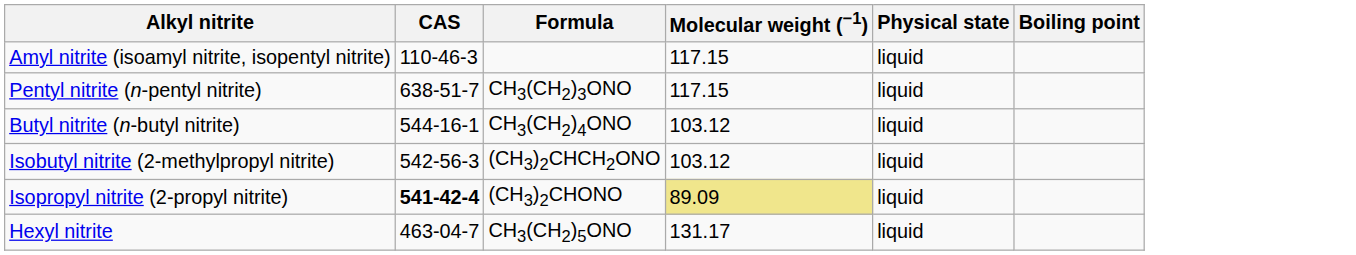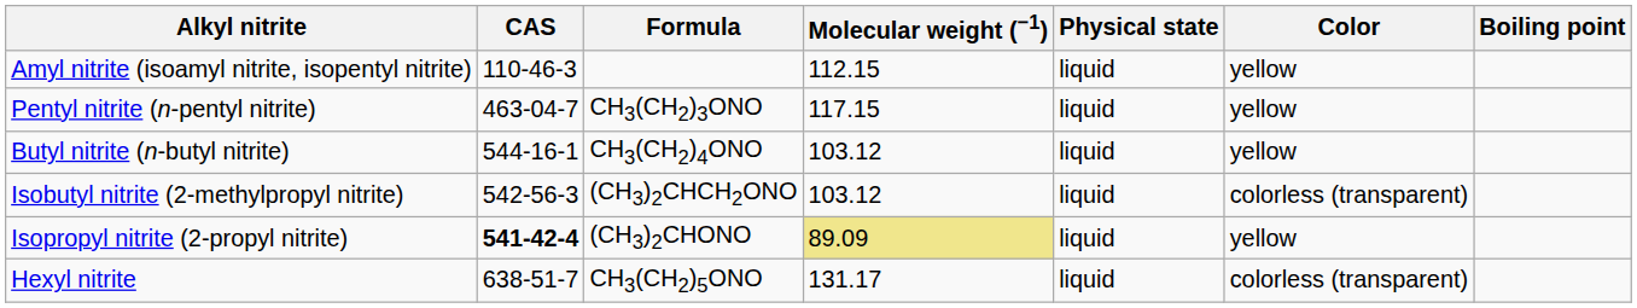 <table class="wikitable">
 <tr>
 <th>Alkyl nitrite</th>
 <th>CAS</th>
 <th>Formula</th>
 <th>Molecular weight (<sup>−1</sup>)</th>
 <th>Physical state</th>
+<th>Color</th>
 <th>Boiling point</th>
 </tr>
 <tr>
 <td><a href='#'>Amyl nitrite</a> (isoamyl nitrite, isopentyl nitrite)</td>
 <td>110-46-3</td>
 <td></td>
-<td>117.15</td>
+<td>112.15</td>
 <td>liquid</td>
+<td>yellow</td>
 <td></td>
 </tr>
 <tr>
 <td><a href='#'>Pentyl nitrite</a> (<em>n</em>-pentyl nitrite)</td>
-<td>638-51-7</td>
+<td>463-04-7</td>
 <td>CH<sub>3</sub>(CH<sub>2</sub>)<sub>3</sub>ONO</td>
 <td>117.15</td>
 <td>liquid</td>
+<td>yellow</td>
 <td></td>
 </tr>
 <tr>
 <td><a href='#'>Butyl nitrite</a> (<em>n</em>-butyl nitrite)</td>
 <td>544-16-1</td>
 <td>CH<sub>3</sub>(CH<sub>2</sub>)<sub>4</sub>ONO</td>
 <td>103.12</td>
 <td>liquid</td>
+<td>yellow</td>
 <td></td>
 </tr>
 <tr>
 <td><a href='#'>Isobutyl nitrite</a> (2-methylpropyl nitrite)</td>
 <td>542-56-3</td>
 <td>(CH<sub>3</sub>)<sub>2</sub>CHCH<sub>2</sub>ONO</td>
 <td>103.12</td>
 <td>liquid</td>
+<td>colorless (transparent)</td>
 <td></td>
 </tr>
 <tr>
 <td><a href='#'>Isopropyl nitrite</a> (2-propyl nitrite)</td>
 <td><strong>541-42-4</strong></td>
 <td>(CH<sub>3</sub>)<sub>2</sub>CHONO</td>
 <td style="background: khaki;">89.09</td>
 <td>liquid</td>
+<td>yellow</td>
 <td></td>
 </tr>
 <tr>
 <td><a href='#'>Hexyl nitrite</a></td>
-<td>463-04-7</td>
+<td>638-51-7</td>
 <td>CH<sub>3</sub>(CH<sub>2</sub>)<sub>5</sub>ONO</td>
 <td>131.17</td>
 <td>liquid</td>
+<td>colorless (transparent)</td>
 <td></td>
 </tr>
 </table>
